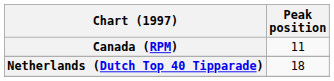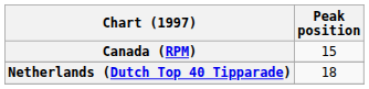 <table class="wikitable sortable plainrowheaders" style="text-align:center">
 <tr>
 <th>Chart (1997)</th>
 <th>Peak<br>position</th>
 </tr>
 <tr>
 <th scope="row">Canada (<a href='#'>RPM</a>)</th>
-<td align="center">11</td>
+<td align="center">15</td>
 </tr>
 <tr>
 </tr>
 <tr>
 <th scope="row">Netherlands (<a href='#'>Dutch Top 40 Tipparade</a>)</th>
 <td>18</td>
 </tr>
 <tr>
 </tr>
 <tr>
 </tr>
 <tr>
 </tr>
 <tr>
 </tr>
 <tr>
 </tr>
 <tr>
 </tr>
 <tr>
 </tr>
 <tr>
 </tr>
 <tr>
 </tr>
 </table>
